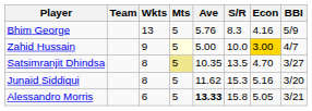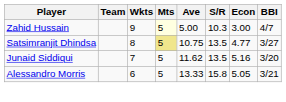 <table class="wikitable">
 <tr>
 <th>Player</th>
 <th>Team</th>
 <th>Wkts</th>
 <th>Mts</th>
 <th>Ave</th>
 <th>S/R</th>
 <th>Econ</th>
 <th>BBI</th>
 </tr>
 <tr>
-<td><a href='#'>Bhim George</a></td>
-<td></td>
-<td>13</td>
-<td>5</td>
-<td>5.76</td>
-<td>8.3</td>
-<td>4.16</td>
-<td>5/9</td>
-</tr>
-<tr>
 <td><a href='#'>Zahid Hussain</a></td>
 <td></td>
 <td>9</td>
 <td style="background: lightyellow;">5</td>
 <td>5.00</td>
-<td>10.0</td>
-<td style="background: gold;">3.00</td>
+<td>10.3</td>
+<td>3.00</td>
 <td>4/7</td>
 </tr>
 <tr>
 <td><a href='#'>Satsimranjit Dhindsa</a></td>
 <td></td>
 <td>8</td>
 <td style="background: khaki;">5</td>
-<td>10.35</td>
+<td>10.75</td>
 <td>13.5</td>
-<td>4.70</td>
+<td>4.77</td>
 <td>3/27</td>
 </tr>
 <tr>
 <td><a href='#'>Junaid Siddiqui</a></td>
 <td></td>
-<td>8</td>
+<td>7</td>
 <td>5</td>
 <td>11.62</td>
-<td>15.3</td>
+<td>13.5</td>
 <td>5.16</td>
 <td>3/20</td>
 </tr>
 <tr>
 <td><a href='#'>Alessandro Morris</a></td>
 <td></td>
 <td>6</td>
 <td>5</td>
-<td><strong>13.33</strong></td>
+<td>13.33</td>
 <td>15.8</td>
 <td>5.05</td>
 <td>3/21</td>
 </tr>
 </table>
